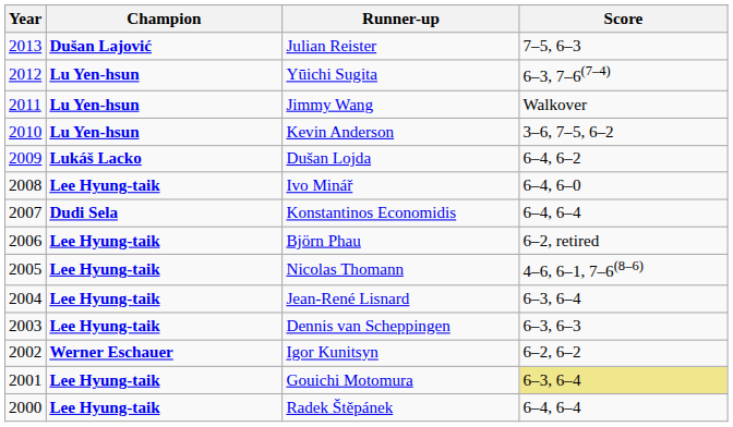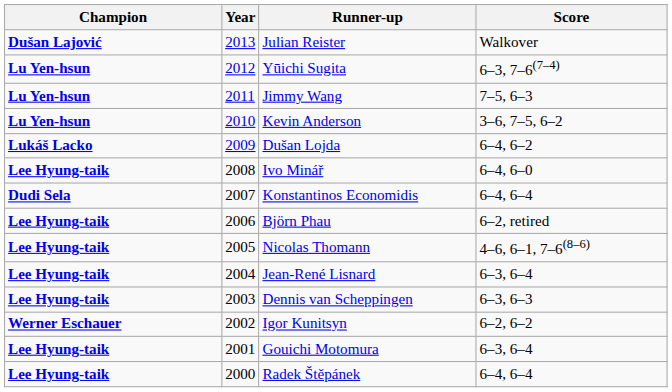 <table class="wikitable" style="font-size:90%">
 <tr>
+<th width="200">Champion</th>
 <th>Year</th>
-<th width="200">Champion</th>
 <th width="200">Runner-up</th>
 <th width="175">Score</th>
 </tr>
 <tr>
+<td> <strong><a href='#'>Dušan Lajović</a></strong></td>
 <td><a href='#'>2013</a></td>
-<td> <strong><a href='#'>Dušan Lajović</a></strong></td>
 <td> <a href='#'>Julian Reister</a></td>
-<td>7–5, 6–3</td>
+<td>Walkover</td>
 </tr>
 <tr>
+<td> <strong><a href='#'>Lu Yen-hsun</a></strong></td>
 <td><a href='#'>2012</a></td>
-<td> <strong><a href='#'>Lu Yen-hsun</a></strong></td>
 <td> <a href='#'>Yūichi Sugita</a></td>
 <td>6–3, 7–6<sup>(7–4)</sup></td>
 </tr>
 <tr>
+<td> <strong><a href='#'>Lu Yen-hsun</a></strong></td>
 <td><a href='#'>2011</a></td>
-<td> <strong><a href='#'>Lu Yen-hsun</a></strong></td>
 <td> <a href='#'>Jimmy Wang</a></td>
-<td>Walkover</td>
+<td>7–5, 6–3</td>
 </tr>
 <tr>
+<td> <strong><a href='#'>Lu Yen-hsun</a></strong></td>
 <td><a href='#'>2010</a></td>
-<td> <strong><a href='#'>Lu Yen-hsun</a></strong></td>
 <td> <a href='#'>Kevin Anderson</a></td>
 <td>3–6, 7–5, 6–2</td>
 </tr>
 <tr>
+<td> <strong><a href='#'>Lukáš Lacko</a></strong></td>
 <td><a href='#'>2009</a></td>
-<td> <strong><a href='#'>Lukáš Lacko</a></strong></td>
 <td> <a href='#'>Dušan Lojda</a></td>
 <td>6–4, 6–2</td>
 </tr>
 <tr>
+<td> <strong><a href='#'>Lee Hyung-taik</a></strong></td>
 <td>2008</td>
-<td> <strong><a href='#'>Lee Hyung-taik</a></strong></td>
 <td> <a href='#'>Ivo Minář</a></td>
 <td>6–4, 6–0</td>
 </tr>
 <tr>
+<td> <strong><a href='#'>Dudi Sela</a></strong></td>
 <td>2007</td>
-<td> <strong><a href='#'>Dudi Sela</a></strong></td>
 <td> <a href='#'>Konstantinos Economidis</a></td>
 <td>6–4, 6–4</td>
 </tr>
 <tr>
+<td> <strong><a href='#'>Lee Hyung-taik</a></strong></td>
 <td>2006</td>
-<td> <strong><a href='#'>Lee Hyung-taik</a></strong></td>
 <td> <a href='#'>Björn Phau</a></td>
 <td>6–2, retired</td>
 </tr>
 <tr>
+<td> <strong><a href='#'>Lee Hyung-taik</a></strong></td>
 <td>2005</td>
-<td> <strong><a href='#'>Lee Hyung-taik</a></strong></td>
 <td> <a href='#'>Nicolas Thomann</a></td>
 <td>4–6, 6–1, 7–6<sup>(8–6)</sup></td>
 </tr>
 <tr>
+<td> <strong><a href='#'>Lee Hyung-taik</a></strong></td>
 <td>2004</td>
-<td> <strong><a href='#'>Lee Hyung-taik</a></strong></td>
 <td> <a href='#'>Jean-René Lisnard</a></td>
 <td>6–3, 6–4</td>
 </tr>
 <tr>
+<td> <strong><a href='#'>Lee Hyung-taik</a></strong></td>
 <td>2003</td>
-<td> <strong><a href='#'>Lee Hyung-taik</a></strong></td>
 <td> <a href='#'>Dennis van Scheppingen</a></td>
 <td>6–3, 6–3</td>
 </tr>
 <tr>
+<td> <strong><a href='#'>Werner Eschauer</a></strong></td>
 <td>2002</td>
-<td> <strong><a href='#'>Werner Eschauer</a></strong></td>
 <td> <a href='#'>Igor Kunitsyn</a></td>
 <td>6–2, 6–2</td>
 </tr>
 <tr>
+<td> <strong><a href='#'>Lee Hyung-taik</a></strong></td>
 <td>2001</td>
-<td> <strong><a href='#'>Lee Hyung-taik</a></strong></td>
 <td> <a href='#'>Gouichi Motomura</a></td>
-<td style="background: khaki;">6–3, 6–4</td>
+<td>6–3, 6–4</td>
 </tr>
 <tr>
+<td> <strong><a href='#'>Lee Hyung-taik</a></strong></td>
 <td>2000</td>
-<td> <strong><a href='#'>Lee Hyung-taik</a></strong></td>
 <td> <a href='#'>Radek Štěpánek</a></td>
 <td>6–4, 6–4</td>
 </tr>
 </table>
